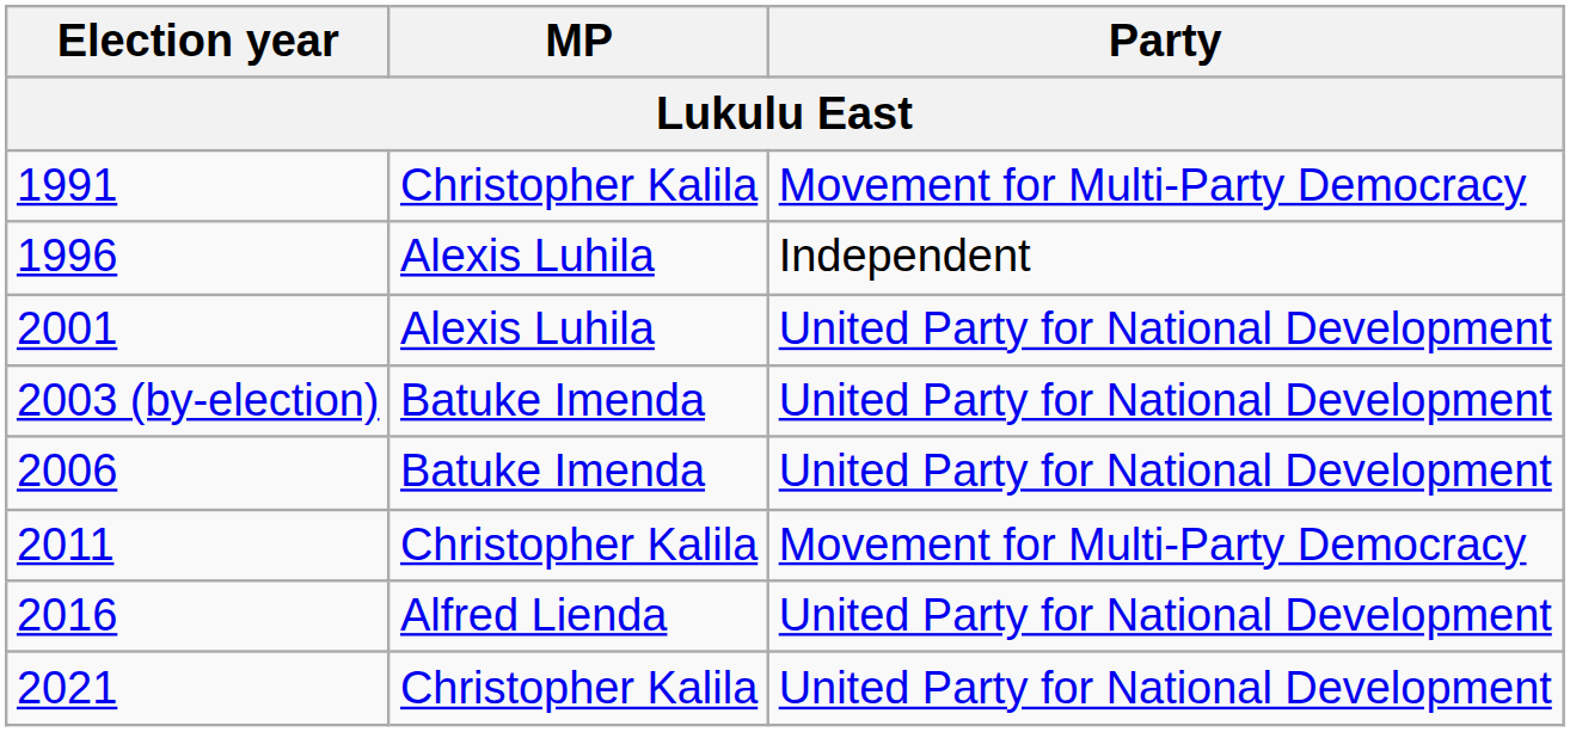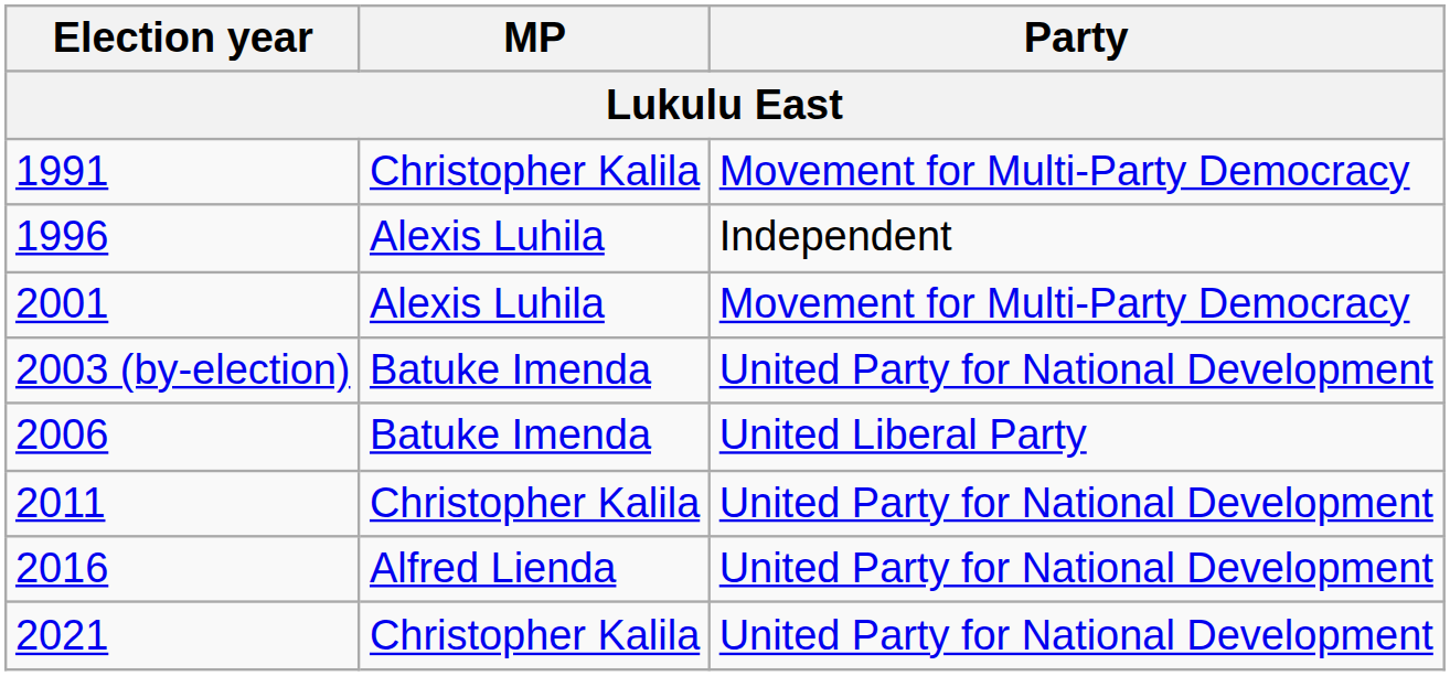 <table class="wikitable">
 <tr>
 <th>Election year</th>
 <th>MP</th>
 <th>Party</th>
 </tr>
 <tr>
 <th colspan="3">Lukulu East</th>
 </tr>
 <tr>
 <td><a href='#'>1991</a></td>
 <td><a href='#'>Christopher Kalila</a></td>
 <td><a href='#'>Movement for Multi-Party Democracy</a></td>
 </tr>
 <tr>
 <td><a href='#'>1996</a></td>
 <td><a href='#'>Alexis Luhila</a></td>
 <td>Independent</td>
 </tr>
 <tr>
 <td><a href='#'>2001</a></td>
 <td><a href='#'>Alexis Luhila</a></td>
-<td><a href='#'>United Party for National Development</a></td>
+<td><a href='#'>Movement for Multi-Party Democracy</a></td>
 </tr>
 <tr>
 <td><a href='#'>2003 (by-election)</a></td>
 <td><a href='#'>Batuke Imenda</a></td>
 <td><a href='#'>United Party for National Development</a></td>
 </tr>
 <tr>
 <td><a href='#'>2006</a></td>
 <td><a href='#'>Batuke Imenda</a></td>
-<td><a href='#'>United Party for National Development</a></td>
+<td><a href='#'>United Liberal Party</a></td>
 </tr>
 <tr>
 <td><a href='#'>2011</a></td>
 <td><a href='#'>Christopher Kalila</a></td>
-<td><a href='#'>Movement for Multi-Party Democracy</a></td>
+<td><a href='#'>United Party for National Development</a></td>
 </tr>
 <tr>
 <td><a href='#'>2016</a></td>
 <td><a href='#'>Alfred Lienda</a></td>
 <td><a href='#'>United Party for National Development</a></td>
 </tr>
 <tr>
 <td><a href='#'>2021</a></td>
 <td><a href='#'>Christopher Kalila</a></td>
 <td><a href='#'>United Party for National Development</a></td>
 </tr>
 </table>
